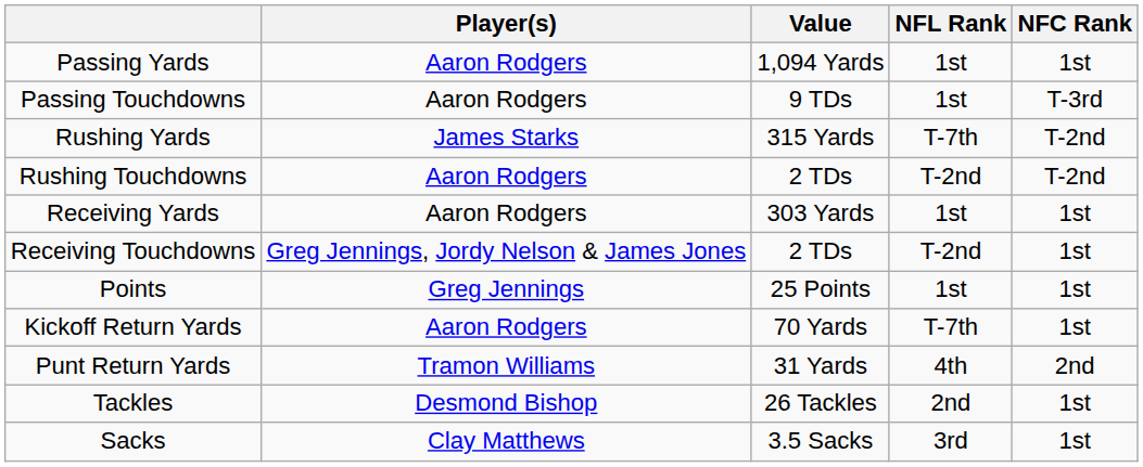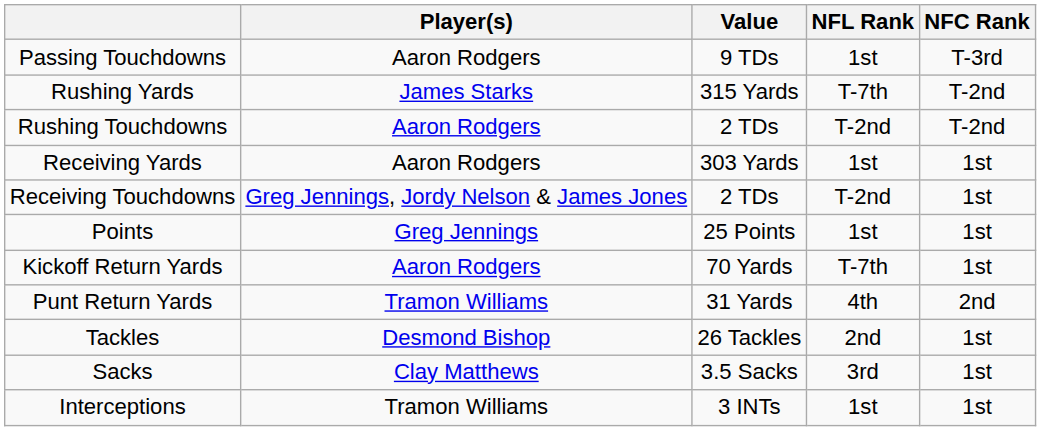 <table class="wikitable">
 <tr>
 <th></th>
 <th>Player(s)</th>
 <th>Value</th>
 <th>NFL Rank</th>
 <th>NFC Rank</th>
-</tr>
-<tr style="background:#ffddoo; text-align:center;">
-<td>Passing Yards</td>
-<td><a href='#'>Aaron Rodgers</a></td>
-<td>1,094 Yards</td>
-<td>1st</td>
-<td>1st</td>
 </tr>
 <tr style="background:#ffddoo; text-align:center;">
 <td>Passing Touchdowns</td>
 <td>Aaron Rodgers</td>
 <td>9 TDs</td>
 <td>1st</td>
 <td>T-3rd</td>
 </tr>
 <tr style="background:#ffddoo; text-align:center;">
 <td>Rushing Yards</td>
 <td><a href='#'>James Starks</a></td>
 <td>315 Yards</td>
 <td>T-7th</td>
 <td>T-2nd</td>
 </tr>
 <tr style="background:#ffddoo; text-align:center;">
 <td>Rushing Touchdowns</td>
 <td><a href='#'>Aaron Rodgers</a></td>
 <td>2 TDs</td>
 <td>T-2nd</td>
 <td>T-2nd</td>
 </tr>
 <tr style="background:#ffddoo; text-align:center;">
 <td>Receiving Yards</td>
 <td>Aaron Rodgers</td>
 <td>303 Yards</td>
 <td>1st</td>
 <td>1st</td>
 </tr>
 <tr style="background:#ffddoo; text-align:center;">
 <td>Receiving Touchdowns</td>
 <td><a href='#'>Greg Jennings</a>, <a href='#'>Jordy Nelson</a> & <a href='#'>James Jones</a></td>
 <td>2 TDs</td>
 <td>T-2nd</td>
 <td>1st</td>
 </tr>
 <tr style="background:#ffddoo; text-align:center;">
 <td>Points</td>
 <td><a href='#'>Greg Jennings</a></td>
 <td>25 Points</td>
 <td>1st</td>
 <td>1st</td>
 </tr>
 <tr style="background:#ffddoo; text-align:center;">
 <td>Kickoff Return Yards</td>
 <td><a href='#'>Aaron Rodgers</a></td>
 <td>70 Yards</td>
 <td>T-7th</td>
 <td>1st</td>
 </tr>
 <tr style="background:#ffddoo; text-align:center;">
 <td>Punt Return Yards</td>
 <td><a href='#'>Tramon Williams</a></td>
 <td>31 Yards</td>
 <td>4th</td>
 <td>2nd</td>
 </tr>
 <tr style="background:#ffddoo; text-align:center;">
 <td>Tackles</td>
 <td><a href='#'>Desmond Bishop</a></td>
 <td>26 Tackles</td>
 <td>2nd</td>
 <td>1st</td>
 </tr>
 <tr style="background:#ffddoo; text-align:center;">
 <td>Sacks</td>
 <td><a href='#'>Clay Matthews</a></td>
 <td>3.5 Sacks</td>
 <td>3rd</td>
 <td>1st</td>
 </tr>
+<tr style="background:#ffddoo; text-align:center;">
+<td>Interceptions</td>
+<td>Tramon Williams</td>
+<td>3 INTs</td>
+<td>1st</td>
+<td>1st</td>
+</tr>
 </table>
